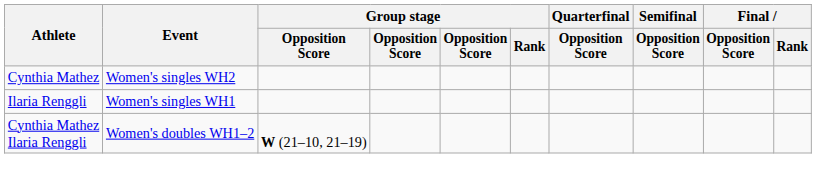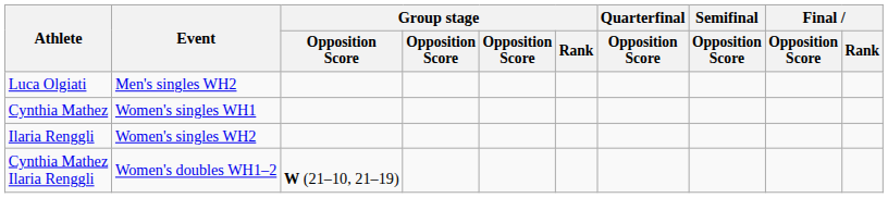 <table class=wikitable style=font-size:90%;text-align:center>
 <tr>
 <th rowspan=2>Athlete</th>
 <th rowspan=2>Event</th>
 <th colspan=4>Group stage</th>
 <th>Quarterfinal</th>
 <th>Semifinal</th>
 <th colspan=2>Final / </th>
 </tr>
 <tr style=font-size:95%>
 <th>Opposition<br>Score</th>
 <th>Opposition<br>Score</th>
 <th>Opposition<br>Score</th>
 <th>Rank</th>
 <th>Opposition<br>Score</th>
 <th>Opposition<br>Score</th>
 <th>Opposition<br>Score</th>
 <th>Rank</th>
 </tr>
 <tr>
+<td align=left><a href='#'>Luca Olgiati</a></td>
+<td align=left><a href='#'>Men's singles WH2</a></td>
+<td></td>
+<td></td>
+<td></td>
+<td></td>
+<td></td>
+<td></td>
+<td></td>
+<td></td>
+</tr>
+<tr>
 <td align=left><a href='#'>Cynthia Mathez</a></td>
-<td align=left><a href='#'>Women's singles WH2</a></td>
+<td align=left><a href='#'>Women's singles WH1</a></td>
 <td></td>
 <td></td>
 <td></td>
 <td></td>
 <td></td>
 <td></td>
 <td></td>
 <td></td>
 </tr>
 <tr>
 <td align=left><a href='#'>Ilaria Renggli</a></td>
-<td align=left><a href='#'>Women's singles WH1</a></td>
+<td align=left><a href='#'>Women's singles WH2</a></td>
 <td></td>
 <td></td>
 <td></td>
 <td></td>
 <td></td>
 <td></td>
 <td></td>
 <td></td>
 </tr>
 <tr>
 <td align=left><a href='#'>Cynthia Mathez</a><br><a href='#'>Ilaria Renggli</a></td>
 <td align=left><a href='#'>Women's doubles WH1–2</a></td>
 <td><br><strong>W</strong> (21–10, 21–19)</td>
 <td></td>
 <td></td>
 <td></td>
 <td></td>
 <td></td>
 <td></td>
 <td></td>
 </tr>
 </table>
